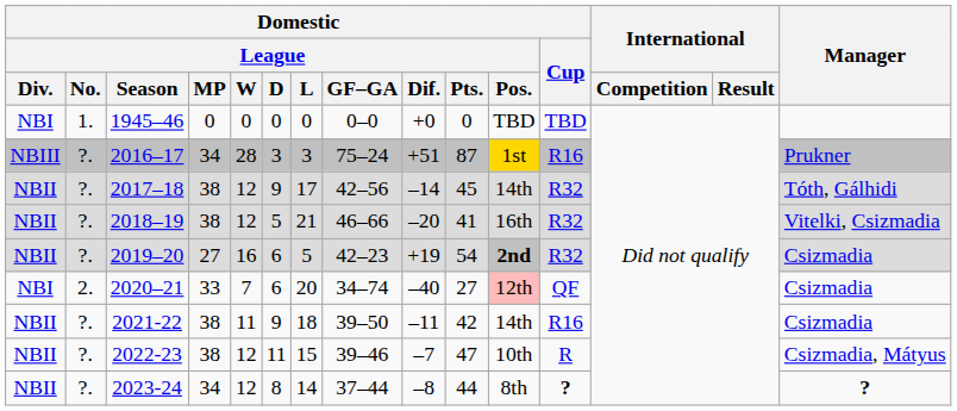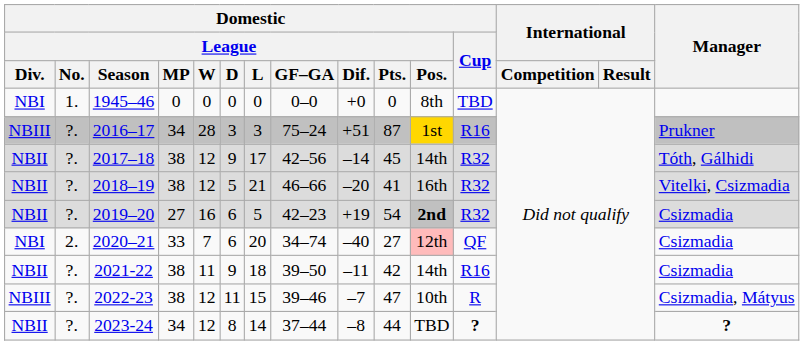 <table class="wikitable"  style="text-align:center">
 <tr>
 <th colspan=12>Domestic</th>
 <th colspan=2 rowspan=2>International</th>
 <th rowspan=3>Manager</th>
 </tr>
 <tr>
 <th colspan=11><a href='#'>League</a></th>
 <th rowspan=2><a href='#'>Cup</a></th>
 </tr>
 <tr>
 <th>Div.</th>
 <th>No.</th>
 <th>Season</th>
 <th>MP</th>
 <th>W</th>
 <th>D</th>
 <th>L</th>
 <th>GF–GA</th>
 <th>Dif.</th>
 <th>Pts.</th>
 <th>Pos.</th>
 <th>Competition</th>
 <th>Result</th>
 </tr>
 <tr>
 <td><a href='#'>NBI</a></td>
 <td>1.</td>
 <td><a href='#'>1945–46</a></td>
 <td>0</td>
 <td>0</td>
 <td>0</td>
 <td>0</td>
 <td>0–0</td>
 <td>+0</td>
 <td>0</td>
-<td>TBD</td>
+<td>8th</td>
 <td><a href='#'>TBD</a></td>
 <td colspan="2" rowspan="9"><em>Did not qualify</em></td>
 <td ! style="text-align:left;"></td>
 </tr>
 <tr style="background:#C0C0C0;">
 <td><a href='#'>NBIII</a></td>
 <td>?.</td>
 <td><a href='#'>2016–17</a></td>
 <td>34</td>
 <td>28</td>
 <td>3</td>
 <td>3</td>
 <td>75–24</td>
 <td>+51</td>
 <td>87</td>
 <td ! style="background:gold;">1st</td>
 <td><a href='#'>R16</a></td>
 <td style="text-align:left;" !> <a href='#'>Prukner</a></td>
 </tr>
 <tr style="background:#DCDCDC;">
 <td><a href='#'>NBII</a></td>
 <td>?.</td>
 <td><a href='#'>2017–18</a></td>
 <td>38</td>
 <td>12</td>
 <td>9</td>
 <td>17</td>
 <td>42–56</td>
 <td>–14</td>
 <td>45</td>
 <td>14th</td>
 <td><a href='#'>R32</a></td>
 <td style="text-align:left;" !> <a href='#'>Tóth</a>,  <a href='#'>Gálhidi</a></td>
 </tr>
 <tr style="background:#DCDCDC;">
 <td><a href='#'>NBII</a></td>
 <td>?.</td>
 <td><a href='#'>2018–19</a></td>
 <td>38</td>
 <td>12</td>
 <td>5</td>
 <td>21</td>
 <td>46–66</td>
 <td>–20</td>
 <td>41</td>
 <td>16th</td>
 <td><a href='#'>R32</a></td>
 <td style="text-align:left;" !> <a href='#'>Vitelki</a>,  <a href='#'>Csizmadia</a></td>
 </tr>
 <tr style="background:#DCDCDC;">
 <td><a href='#'>NBII</a> </td>
 <td>?.</td>
 <td><a href='#'>2019–20</a></td>
 <td>27</td>
 <td>16</td>
 <td>6</td>
 <td>5</td>
 <td>42–23</td>
 <td>+19</td>
 <td>54</td>
 <td ! style="background:silver;"><strong>2nd</strong></td>
 <td><a href='#'>R32</a></td>
 <td style="text-align:left;" !> <a href='#'>Csizmadia</a></td>
 </tr>
 <tr>
 <td><a href='#'>NBI</a> </td>
 <td>2.</td>
 <td><a href='#'>2020–21</a></td>
 <td>33</td>
 <td>7</td>
 <td>6</td>
 <td>20</td>
 <td>34–74</td>
 <td>–40</td>
 <td>27</td>
 <td ! style="text-align:center;background:#FFBBBB;">12th</td>
 <td><a href='#'>QF</a></td>
 <td style="text-align:left;" !> <a href='#'>Csizmadia</a></td>
 </tr>
 <tr>
 <td><a href='#'>NBII</a></td>
 <td>?.</td>
 <td><a href='#'>2021-22</a></td>
 <td>38</td>
 <td>11</td>
 <td>9</td>
 <td>18</td>
 <td>39–50</td>
 <td>–11</td>
 <td>42</td>
 <td>14th</td>
 <td><a href='#'>R16</a></td>
 <td style="text-align:left;" !> <a href='#'>Csizmadia</a></td>
 </tr>
 <tr>
-<td><a href='#'>NBII</a></td>
+<td><a href='#'>NBIII</a></td>
 <td>?.</td>
 <td><a href='#'>2022-23</a></td>
 <td>38</td>
 <td>12</td>
 <td>11</td>
 <td>15</td>
 <td>39–46</td>
 <td>–7</td>
 <td>47</td>
 <td>10th</td>
 <td><a href='#'>R</a></td>
 <td style="text-align:left;" !> <a href='#'>Csizmadia</a>,  <a href='#'>Mátyus</a></td>
 </tr>
 <tr>
 <td><a href='#'>NBII</a></td>
 <td>?.</td>
 <td><a href='#'>2023-24</a></td>
 <td>34</td>
 <td>12</td>
 <td>8</td>
 <td>14</td>
 <td>37–44</td>
 <td>–8</td>
 <td>44</td>
-<td>8th</td>
+<td>TBD</td>
 <td><strong>?</strong></td>
 <td><strong>?</strong></td>
 </tr>
 </table>
